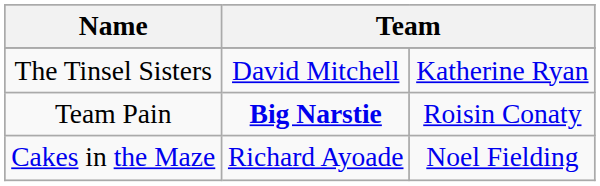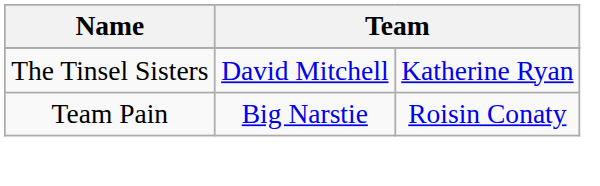 <table class="wikitable" style="text-align:center">
 <tr>
 <th scope="col">Name</th>
 <th colspan="2">Team</th>
 </tr>
 <tr>
 </tr>
 <tr>
 <td>The Tinsel Sisters</td>
 <td><a href='#'>David Mitchell</a></td>
 <td><a href='#'>Katherine Ryan</a></td>
 </tr>
 <tr>
 <td>Team Pain</td>
-<td><strong><a href='#'>Big Narstie</a></strong></td>
+<td><a href='#'>Big Narstie</a></td>
 <td><a href='#'>Roisin Conaty</a></td>
 </tr>
-<tr>
-<td><a href='#'>Cakes</a> in <a href='#'>the Maze</a></td>
-<td><a href='#'>Richard Ayoade</a></td>
-<td><a href='#'>Noel Fielding</a></td>
-</tr>
 </table>
